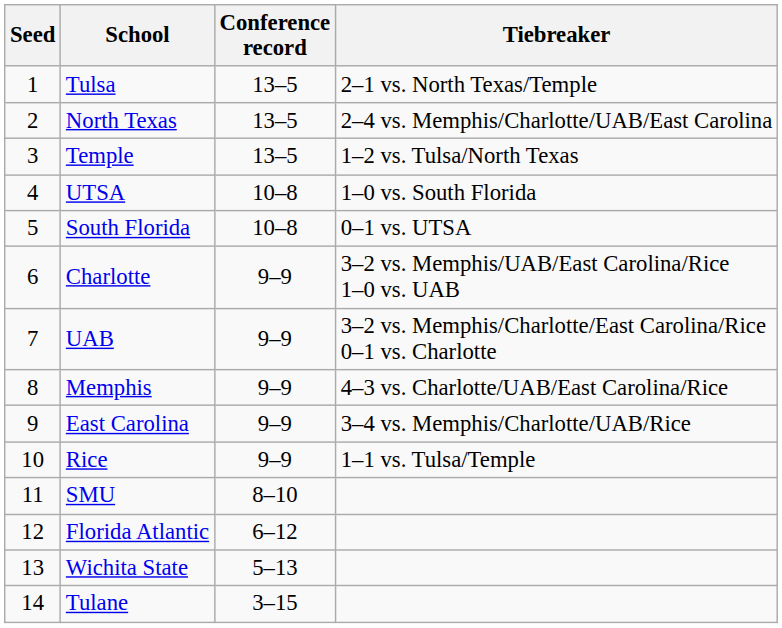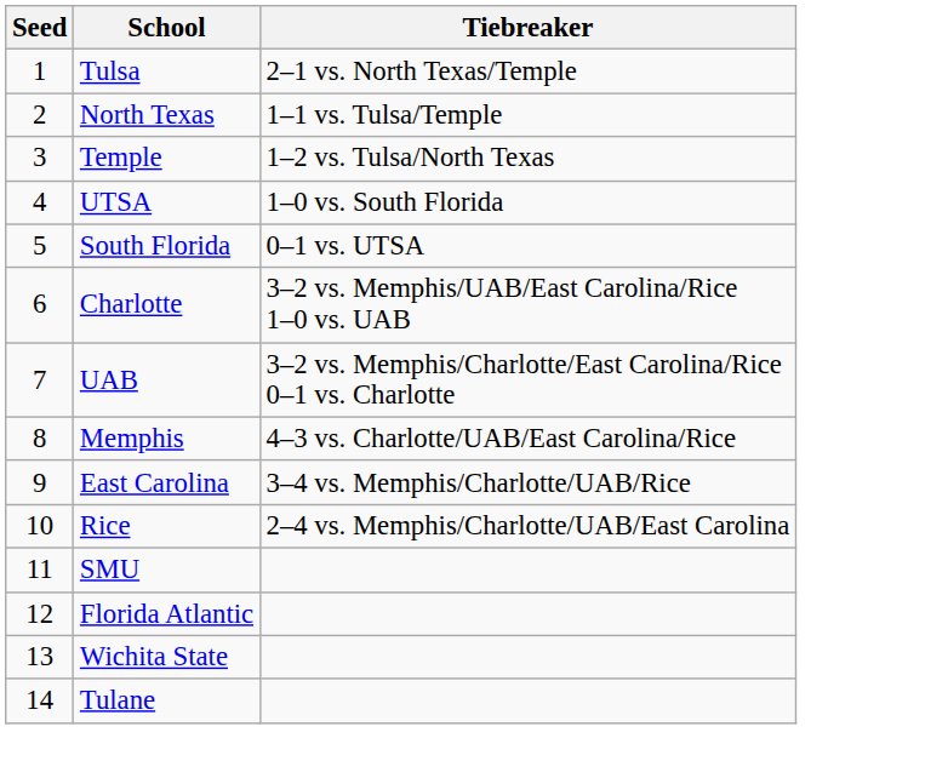 <table class="wikitable" style="white-space:nowrap; text-align:center">
 <tr>
 <th>Seed</th>
 <th>School</th>
-<th>Conference<br>record</th>
 <th>Tiebreaker</th>
 </tr>
 <tr>
 <td>1</td>
 <td align=left><a href='#'>Tulsa</a></td>
-<td>13–5</td>
 <td align=left>2–1 vs. North Texas/Temple</td>
 </tr>
 <tr>
 <td>2</td>
 <td align=left><a href='#'>North Texas</a></td>
-<td>13–5</td>
-<td align=left>2–4 vs. Memphis/Charlotte/UAB/East Carolina</td>
+<td align=left>1–1 vs. Tulsa/Temple</td>
 </tr>
 <tr>
 <td>3</td>
 <td align=left><a href='#'>Temple</a></td>
-<td>13–5</td>
 <td align=left>1–2 vs. Tulsa/North Texas</td>
 </tr>
 <tr>
 <td>4</td>
 <td align=left><a href='#'>UTSA</a></td>
-<td>10–8</td>
 <td align=left>1–0 vs. South Florida</td>
 </tr>
 <tr>
 <td>5</td>
 <td align=left><a href='#'>South Florida</a></td>
-<td>10–8</td>
 <td align=left>0–1 vs. UTSA</td>
 </tr>
 <tr>
 <td>6</td>
 <td align=left><a href='#'>Charlotte</a></td>
-<td>9–9</td>
 <td align=left>3–2 vs. Memphis/UAB/East Carolina/Rice<br>1–0 vs. UAB</td>
 </tr>
 <tr>
 <td>7</td>
 <td align=left><a href='#'>UAB</a></td>
-<td>9–9</td>
 <td align=left>3–2 vs. Memphis/Charlotte/East Carolina/Rice<br>0–1 vs. Charlotte</td>
 </tr>
 <tr>
 <td>8</td>
 <td align=left><a href='#'>Memphis</a></td>
-<td>9–9</td>
 <td align=left>4–3 vs. Charlotte/UAB/East Carolina/Rice</td>
 </tr>
 <tr>
 <td>9</td>
 <td align=left><a href='#'>East Carolina</a></td>
-<td>9–9</td>
 <td align=left>3–4 vs. Memphis/Charlotte/UAB/Rice</td>
 </tr>
 <tr>
 <td>10</td>
 <td align=left><a href='#'>Rice</a></td>
-<td>9–9</td>
-<td align=left>1–1 vs. Tulsa/Temple</td>
+<td align=left>2–4 vs. Memphis/Charlotte/UAB/East Carolina</td>
 </tr>
 <tr>
 <td>11</td>
 <td align=left><a href='#'>SMU</a></td>
-<td>8–10</td>
 <td align=left></td>
 </tr>
 <tr>
 <td>12</td>
 <td align=left><a href='#'>Florida Atlantic</a></td>
-<td>6–12</td>
 <td align=left></td>
 </tr>
 <tr>
 <td>13</td>
 <td align=left><a href='#'>Wichita State</a></td>
-<td>5–13</td>
 <td align=left></td>
 </tr>
 <tr>
 <td>14</td>
 <td align=left><a href='#'>Tulane</a></td>
-<td>3–15</td>
 <td align=left></td>
 </tr>
 </table>
